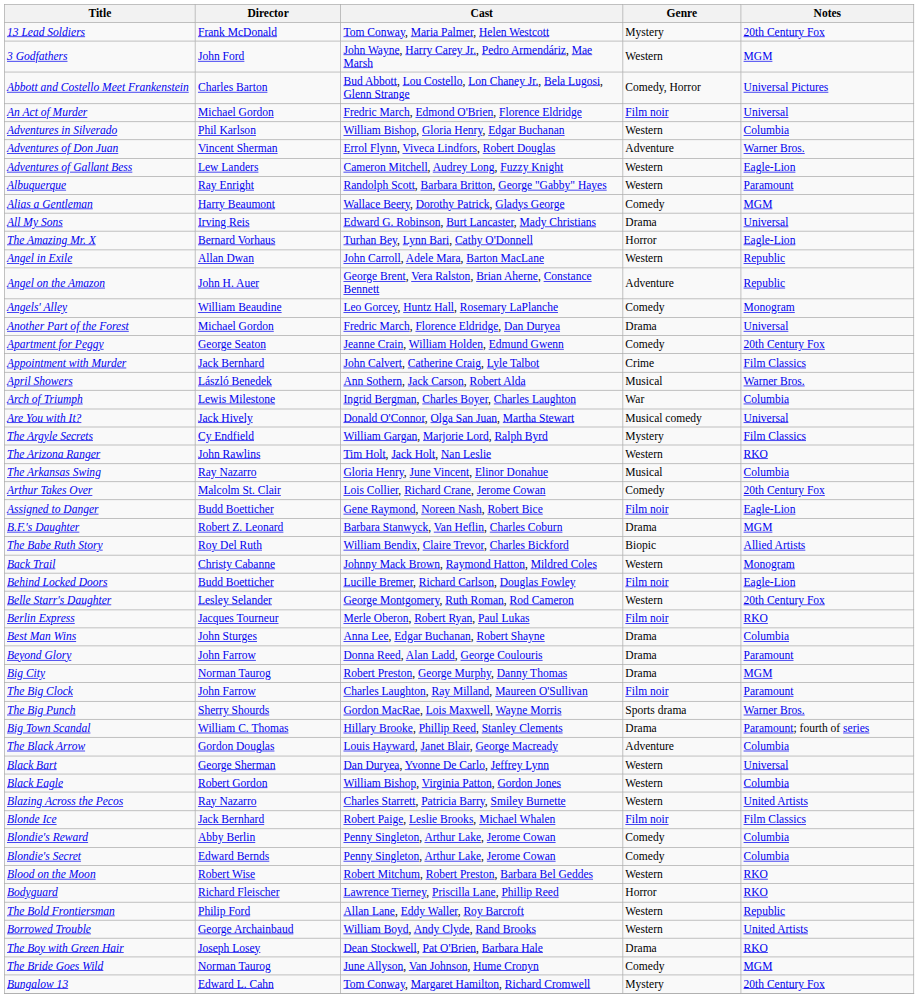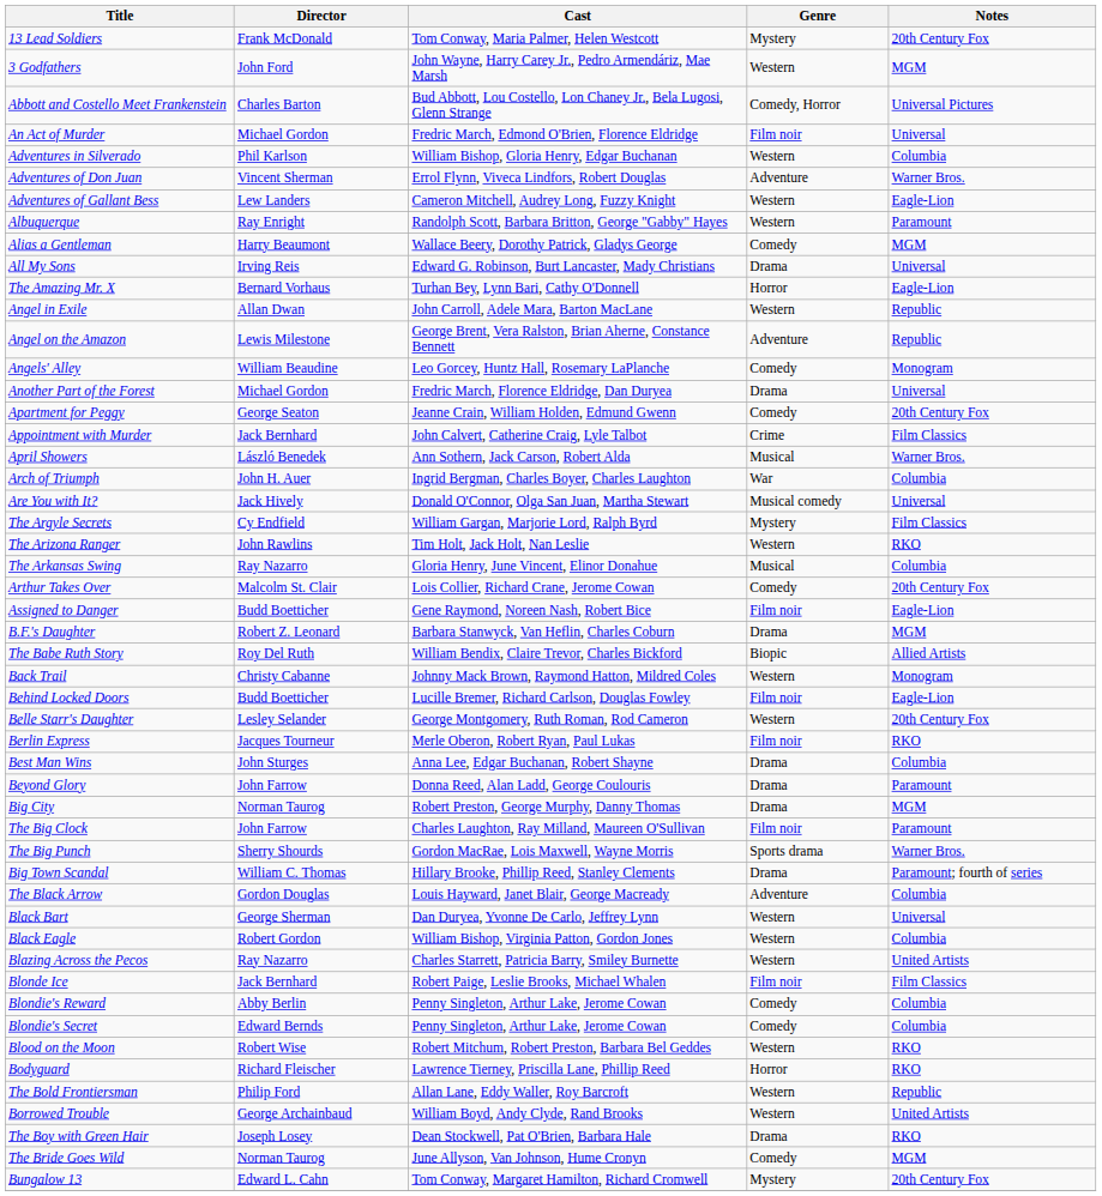 <table class="wikitable" style="width:100%;">
 <tr>
 <th style="width:21%;">Title</th>
 <th style="width:16%;">Director</th>
 <th style="width:31%;">Cast</th>
 <th style="width:13%;">Genre</th>
 <th style="width:19%;">Notes</th>
 </tr>
 <tr>
 <td><em><a href='#'>13 Lead Soldiers</a></em></td>
 <td><a href='#'>Frank McDonald</a></td>
 <td><a href='#'>Tom Conway</a>, <a href='#'>Maria Palmer</a>, <a href='#'>Helen Westcott</a></td>
 <td>Mystery</td>
 <td><a href='#'>20th Century Fox</a></td>
 </tr>
 <tr>
 <td><em><a href='#'>3 Godfathers</a></em></td>
 <td><a href='#'>John Ford</a></td>
 <td><a href='#'>John Wayne</a>, <a href='#'>Harry Carey Jr.</a>, <a href='#'>Pedro Armendáriz</a>, <a href='#'>Mae Marsh</a></td>
 <td>Western</td>
 <td><a href='#'>MGM</a></td>
 </tr>
 <tr>
 <td><em><a href='#'>Abbott and Costello Meet Frankenstein</a></em></td>
 <td><a href='#'>Charles Barton</a></td>
 <td><a href='#'>Bud Abbott</a>, <a href='#'>Lou Costello</a>, <a href='#'>Lon Chaney Jr.</a>, <a href='#'>Bela Lugosi</a>, <a href='#'>Glenn Strange</a></td>
 <td>Comedy, Horror</td>
 <td><a href='#'>Universal Pictures</a></td>
 </tr>
 <tr>
 <td><em><a href='#'>An Act of Murder</a></em></td>
 <td><a href='#'>Michael Gordon</a></td>
 <td><a href='#'>Fredric March</a>, <a href='#'>Edmond O'Brien</a>, <a href='#'>Florence Eldridge</a></td>
 <td><a href='#'>Film noir</a></td>
 <td><a href='#'>Universal</a></td>
 </tr>
 <tr>
 <td><em><a href='#'>Adventures in Silverado</a></em></td>
 <td><a href='#'>Phil Karlson</a></td>
 <td><a href='#'>William Bishop</a>, <a href='#'>Gloria Henry</a>, <a href='#'>Edgar Buchanan</a></td>
 <td>Western</td>
 <td><a href='#'>Columbia</a></td>
 </tr>
 <tr>
 <td><em><a href='#'>Adventures of Don Juan</a></em></td>
 <td><a href='#'>Vincent Sherman</a></td>
 <td><a href='#'>Errol Flynn</a>, <a href='#'>Viveca Lindfors</a>, <a href='#'>Robert Douglas</a></td>
 <td>Adventure</td>
 <td><a href='#'>Warner Bros.</a></td>
 </tr>
 <tr>
 <td><em><a href='#'>Adventures of Gallant Bess</a></em></td>
 <td><a href='#'>Lew Landers</a></td>
 <td><a href='#'>Cameron Mitchell</a>, <a href='#'>Audrey Long</a>, <a href='#'>Fuzzy Knight</a></td>
 <td>Western</td>
 <td><a href='#'>Eagle-Lion</a></td>
 </tr>
 <tr>
 <td><em><a href='#'>Albuquerque</a></em></td>
 <td><a href='#'>Ray Enright</a></td>
 <td><a href='#'>Randolph Scott</a>, <a href='#'>Barbara Britton</a>, <a href='#'>George "Gabby" Hayes</a></td>
 <td>Western</td>
 <td><a href='#'>Paramount</a></td>
 </tr>
 <tr>
 <td><em><a href='#'>Alias a Gentleman</a></em></td>
 <td><a href='#'>Harry Beaumont</a></td>
 <td><a href='#'>Wallace Beery</a>, <a href='#'>Dorothy Patrick</a>, <a href='#'>Gladys George</a></td>
 <td>Comedy</td>
 <td><a href='#'>MGM</a></td>
 </tr>
 <tr>
 <td><em><a href='#'>All My Sons</a></em></td>
 <td><a href='#'>Irving Reis</a></td>
 <td><a href='#'>Edward G. Robinson</a>, <a href='#'>Burt Lancaster</a>, <a href='#'>Mady Christians</a></td>
 <td>Drama</td>
 <td><a href='#'>Universal</a></td>
 </tr>
 <tr>
 <td><em><a href='#'>The Amazing Mr. X</a></em></td>
 <td><a href='#'>Bernard Vorhaus</a></td>
 <td><a href='#'>Turhan Bey</a>, <a href='#'>Lynn Bari</a>, <a href='#'>Cathy O'Donnell</a></td>
 <td>Horror</td>
 <td><a href='#'>Eagle-Lion</a></td>
 </tr>
 <tr>
 <td><em><a href='#'>Angel in Exile</a></em></td>
 <td><a href='#'>Allan Dwan</a></td>
 <td><a href='#'>John Carroll</a>, <a href='#'>Adele Mara</a>, <a href='#'>Barton MacLane</a></td>
 <td>Western</td>
 <td><a href='#'>Republic</a></td>
 </tr>
 <tr>
 <td><em><a href='#'>Angel on the Amazon</a></em></td>
-<td><a href='#'>John H. Auer</a></td>
+<td><a href='#'>Lewis Milestone</a></td>
 <td><a href='#'>George Brent</a>, <a href='#'>Vera Ralston</a>, <a href='#'>Brian Aherne</a>, <a href='#'>Constance Bennett</a></td>
 <td>Adventure</td>
 <td><a href='#'>Republic</a></td>
 </tr>
 <tr>
 <td><em><a href='#'>Angels' Alley</a></em></td>
 <td><a href='#'>William Beaudine</a></td>
 <td><a href='#'>Leo Gorcey</a>, <a href='#'>Huntz Hall</a>, <a href='#'>Rosemary LaPlanche</a></td>
 <td>Comedy</td>
 <td><a href='#'>Monogram</a></td>
 </tr>
 <tr>
 <td><em><a href='#'>Another Part of the Forest</a></em></td>
 <td><a href='#'>Michael Gordon</a></td>
 <td><a href='#'>Fredric March</a>, <a href='#'>Florence Eldridge</a>, <a href='#'>Dan Duryea</a></td>
 <td>Drama</td>
 <td><a href='#'>Universal</a></td>
 </tr>
 <tr>
 <td><em><a href='#'>Apartment for Peggy</a></em></td>
 <td><a href='#'>George Seaton</a></td>
 <td><a href='#'>Jeanne Crain</a>, <a href='#'>William Holden</a>, <a href='#'>Edmund Gwenn</a></td>
 <td>Comedy</td>
 <td><a href='#'>20th Century Fox</a></td>
 </tr>
 <tr>
 <td><em><a href='#'>Appointment with Murder</a></em></td>
 <td><a href='#'>Jack Bernhard</a></td>
 <td><a href='#'>John Calvert</a>, <a href='#'>Catherine Craig</a>, <a href='#'>Lyle Talbot</a></td>
 <td>Crime</td>
 <td><a href='#'>Film Classics</a></td>
 </tr>
 <tr>
 <td><em><a href='#'>April Showers</a></em></td>
 <td><a href='#'>László Benedek</a></td>
 <td><a href='#'>Ann Sothern</a>, <a href='#'>Jack Carson</a>, <a href='#'>Robert Alda</a></td>
 <td>Musical</td>
 <td><a href='#'>Warner Bros.</a></td>
 </tr>
 <tr>
 <td><em><a href='#'>Arch of Triumph</a></em></td>
-<td><a href='#'>Lewis Milestone</a></td>
+<td><a href='#'>John H. Auer</a></td>
 <td><a href='#'>Ingrid Bergman</a>, <a href='#'>Charles Boyer</a>, <a href='#'>Charles Laughton</a></td>
 <td>War</td>
 <td><a href='#'>Columbia</a></td>
 </tr>
 <tr>
 <td><em><a href='#'>Are You with It?</a></em></td>
 <td><a href='#'>Jack Hively</a></td>
 <td><a href='#'>Donald O'Connor</a>, <a href='#'>Olga San Juan</a>, <a href='#'>Martha Stewart</a></td>
 <td>Musical comedy</td>
 <td><a href='#'>Universal</a></td>
 </tr>
 <tr>
 <td><em><a href='#'>The Argyle Secrets</a></em></td>
 <td><a href='#'>Cy Endfield</a></td>
 <td><a href='#'>William Gargan</a>, <a href='#'>Marjorie Lord</a>, <a href='#'>Ralph Byrd</a></td>
 <td>Mystery</td>
 <td><a href='#'>Film Classics</a></td>
 </tr>
 <tr>
 <td><em><a href='#'>The Arizona Ranger</a></em></td>
 <td><a href='#'>John Rawlins</a></td>
 <td><a href='#'>Tim Holt</a>, <a href='#'>Jack Holt</a>, <a href='#'>Nan Leslie</a></td>
 <td>Western</td>
 <td><a href='#'>RKO</a></td>
 </tr>
 <tr>
 <td><em><a href='#'>The Arkansas Swing</a></em></td>
 <td><a href='#'>Ray Nazarro</a></td>
 <td><a href='#'>Gloria Henry</a>, <a href='#'>June Vincent</a>, <a href='#'>Elinor Donahue</a></td>
 <td>Musical</td>
 <td><a href='#'>Columbia</a></td>
 </tr>
 <tr>
 <td><em><a href='#'>Arthur Takes Over</a></em></td>
 <td><a href='#'>Malcolm St. Clair</a></td>
 <td><a href='#'>Lois Collier</a>, <a href='#'>Richard Crane</a>, <a href='#'>Jerome Cowan</a></td>
 <td>Comedy</td>
 <td><a href='#'>20th Century Fox</a></td>
 </tr>
 <tr>
 <td><em><a href='#'>Assigned to Danger</a></em></td>
 <td><a href='#'>Budd Boetticher</a></td>
 <td><a href='#'>Gene Raymond</a>, <a href='#'>Noreen Nash</a>, <a href='#'>Robert Bice</a></td>
 <td><a href='#'>Film noir</a></td>
 <td><a href='#'>Eagle-Lion</a></td>
 </tr>
 <tr>
 <td><em><a href='#'>B.F.'s Daughter</a></em></td>
 <td><a href='#'>Robert Z. Leonard</a></td>
 <td><a href='#'>Barbara Stanwyck</a>, <a href='#'>Van Heflin</a>, <a href='#'>Charles Coburn</a></td>
 <td>Drama</td>
 <td><a href='#'>MGM</a></td>
 </tr>
 <tr>
 <td><em><a href='#'>The Babe Ruth Story</a></em></td>
 <td><a href='#'>Roy Del Ruth</a></td>
 <td><a href='#'>William Bendix</a>, <a href='#'>Claire Trevor</a>, <a href='#'>Charles Bickford</a></td>
 <td>Biopic</td>
 <td><a href='#'>Allied Artists</a></td>
 </tr>
 <tr>
 <td><em><a href='#'>Back Trail</a></em></td>
 <td><a href='#'>Christy Cabanne</a></td>
 <td><a href='#'>Johnny Mack Brown</a>, <a href='#'>Raymond Hatton</a>, <a href='#'>Mildred Coles</a></td>
 <td>Western</td>
 <td><a href='#'>Monogram</a></td>
 </tr>
 <tr>
 <td><em><a href='#'>Behind Locked Doors</a></em></td>
 <td><a href='#'>Budd Boetticher</a></td>
 <td><a href='#'>Lucille Bremer</a>, <a href='#'>Richard Carlson</a>, <a href='#'>Douglas Fowley</a></td>
 <td><a href='#'>Film noir</a></td>
 <td><a href='#'>Eagle-Lion</a></td>
 </tr>
 <tr>
 <td><em><a href='#'>Belle Starr's Daughter</a></em></td>
 <td><a href='#'>Lesley Selander</a></td>
 <td><a href='#'>George Montgomery</a>, <a href='#'>Ruth Roman</a>, <a href='#'>Rod Cameron</a></td>
 <td>Western</td>
 <td><a href='#'>20th Century Fox</a></td>
 </tr>
 <tr>
 <td><em><a href='#'>Berlin Express</a></em></td>
 <td><a href='#'>Jacques Tourneur</a></td>
 <td><a href='#'>Merle Oberon</a>, <a href='#'>Robert Ryan</a>, <a href='#'>Paul Lukas</a></td>
 <td><a href='#'>Film noir</a></td>
 <td><a href='#'>RKO</a></td>
 </tr>
 <tr>
 <td><em><a href='#'>Best Man Wins</a></em></td>
 <td><a href='#'>John Sturges</a></td>
 <td><a href='#'>Anna Lee</a>, <a href='#'>Edgar Buchanan</a>, <a href='#'>Robert Shayne</a></td>
 <td>Drama</td>
 <td><a href='#'>Columbia</a></td>
 </tr>
 <tr>
 <td><em><a href='#'>Beyond Glory</a></em></td>
 <td><a href='#'>John Farrow</a></td>
 <td><a href='#'>Donna Reed</a>, <a href='#'>Alan Ladd</a>, <a href='#'>George Coulouris</a></td>
 <td>Drama</td>
 <td><a href='#'>Paramount</a></td>
 </tr>
 <tr>
 <td><em><a href='#'>Big City</a></em></td>
 <td><a href='#'>Norman Taurog</a></td>
 <td><a href='#'>Robert Preston</a>, <a href='#'>George Murphy</a>, <a href='#'>Danny Thomas</a></td>
 <td>Drama</td>
 <td><a href='#'>MGM</a></td>
 </tr>
 <tr>
 <td><em><a href='#'>The Big Clock</a></em></td>
 <td><a href='#'>John Farrow</a></td>
 <td><a href='#'>Charles Laughton</a>, <a href='#'>Ray Milland</a>, <a href='#'>Maureen O'Sullivan</a></td>
 <td><a href='#'>Film noir</a></td>
 <td><a href='#'>Paramount</a></td>
 </tr>
 <tr>
 <td><em><a href='#'>The Big Punch</a></em></td>
 <td><a href='#'>Sherry Shourds</a></td>
 <td><a href='#'>Gordon MacRae</a>, <a href='#'>Lois Maxwell</a>, <a href='#'>Wayne Morris</a></td>
 <td>Sports drama</td>
 <td><a href='#'>Warner Bros.</a></td>
 </tr>
 <tr>
 <td><em><a href='#'>Big Town Scandal</a></em></td>
 <td><a href='#'>William C. Thomas</a></td>
 <td><a href='#'>Hillary Brooke</a>, <a href='#'>Phillip Reed</a>, <a href='#'>Stanley Clements</a></td>
 <td>Drama</td>
 <td><a href='#'>Paramount</a>; fourth of <a href='#'>series</a></td>
 </tr>
 <tr>
 <td><em><a href='#'>The Black Arrow</a></em></td>
 <td><a href='#'>Gordon Douglas</a></td>
 <td><a href='#'>Louis Hayward</a>, <a href='#'>Janet Blair</a>, <a href='#'>George Macready</a></td>
 <td>Adventure</td>
 <td><a href='#'>Columbia</a></td>
 </tr>
 <tr>
 <td><em><a href='#'>Black Bart</a></em></td>
 <td><a href='#'>George Sherman</a></td>
 <td><a href='#'>Dan Duryea</a>, <a href='#'>Yvonne De Carlo</a>, <a href='#'>Jeffrey Lynn</a></td>
 <td>Western</td>
 <td><a href='#'>Universal</a></td>
 </tr>
 <tr>
 <td><em><a href='#'>Black Eagle</a></em></td>
 <td><a href='#'>Robert Gordon</a></td>
 <td><a href='#'>William Bishop</a>, <a href='#'>Virginia Patton</a>, <a href='#'>Gordon Jones</a></td>
 <td>Western</td>
 <td><a href='#'>Columbia</a></td>
 </tr>
 <tr>
 <td><em><a href='#'>Blazing Across the Pecos</a></em></td>
 <td><a href='#'>Ray Nazarro</a></td>
 <td><a href='#'>Charles Starrett</a>, <a href='#'>Patricia Barry</a>, <a href='#'>Smiley Burnette</a></td>
 <td>Western</td>
 <td><a href='#'>United Artists</a></td>
 </tr>
 <tr>
 <td><em><a href='#'>Blonde Ice</a></em></td>
 <td><a href='#'>Jack Bernhard</a></td>
 <td><a href='#'>Robert Paige</a>, <a href='#'>Leslie Brooks</a>, <a href='#'>Michael Whalen</a></td>
 <td><a href='#'>Film noir</a></td>
 <td><a href='#'>Film Classics</a></td>
 </tr>
 <tr>
 <td><em><a href='#'>Blondie's Reward</a></em></td>
 <td><a href='#'>Abby Berlin</a></td>
 <td><a href='#'>Penny Singleton</a>, <a href='#'>Arthur Lake</a>, <a href='#'>Jerome Cowan</a></td>
 <td>Comedy</td>
 <td><a href='#'>Columbia</a></td>
 </tr>
 <tr>
 <td><em><a href='#'>Blondie's Secret</a></em></td>
 <td><a href='#'>Edward Bernds</a></td>
 <td><a href='#'>Penny Singleton</a>, <a href='#'>Arthur Lake</a>, <a href='#'>Jerome Cowan</a></td>
 <td>Comedy</td>
 <td><a href='#'>Columbia</a></td>
 </tr>
 <tr>
 <td><em><a href='#'>Blood on the Moon</a></em></td>
 <td><a href='#'>Robert Wise</a></td>
 <td><a href='#'>Robert Mitchum</a>, <a href='#'>Robert Preston</a>, <a href='#'>Barbara Bel Geddes</a></td>
 <td>Western</td>
 <td><a href='#'>RKO</a></td>
 </tr>
 <tr>
 <td><em><a href='#'>Bodyguard</a></em></td>
 <td><a href='#'>Richard Fleischer</a></td>
 <td><a href='#'>Lawrence Tierney</a>, <a href='#'>Priscilla Lane</a>, <a href='#'>Phillip Reed</a></td>
 <td>Horror</td>
 <td><a href='#'>RKO</a></td>
 </tr>
 <tr>
 <td><em><a href='#'>The Bold Frontiersman</a></em></td>
 <td><a href='#'>Philip Ford</a></td>
 <td><a href='#'>Allan Lane</a>, <a href='#'>Eddy Waller</a>, <a href='#'>Roy Barcroft</a></td>
 <td>Western</td>
 <td><a href='#'>Republic</a></td>
 </tr>
 <tr>
 <td><em><a href='#'>Borrowed Trouble</a></em></td>
 <td><a href='#'>George Archainbaud</a></td>
 <td><a href='#'>William Boyd</a>, <a href='#'>Andy Clyde</a>, <a href='#'>Rand Brooks</a></td>
 <td>Western</td>
 <td><a href='#'>United Artists</a></td>
 </tr>
 <tr>
 <td><em><a href='#'>The Boy with Green Hair</a></em></td>
 <td><a href='#'>Joseph Losey</a></td>
 <td><a href='#'>Dean Stockwell</a>, <a href='#'>Pat O'Brien</a>, <a href='#'>Barbara Hale</a></td>
 <td>Drama</td>
 <td><a href='#'>RKO</a></td>
 </tr>
 <tr>
 <td><em><a href='#'>The Bride Goes Wild</a></em></td>
 <td><a href='#'>Norman Taurog</a></td>
 <td><a href='#'>June Allyson</a>, <a href='#'>Van Johnson</a>, <a href='#'>Hume Cronyn</a></td>
 <td>Comedy</td>
 <td><a href='#'>MGM</a></td>
 </tr>
 <tr>
 <td><em><a href='#'>Bungalow 13</a></em></td>
 <td><a href='#'>Edward L. Cahn</a></td>
 <td><a href='#'>Tom Conway</a>, <a href='#'>Margaret Hamilton</a>, <a href='#'>Richard Cromwell</a></td>
 <td>Mystery</td>
 <td><a href='#'>20th Century Fox</a></td>
 </tr>
 <tr>
 </tr>
 </table>
